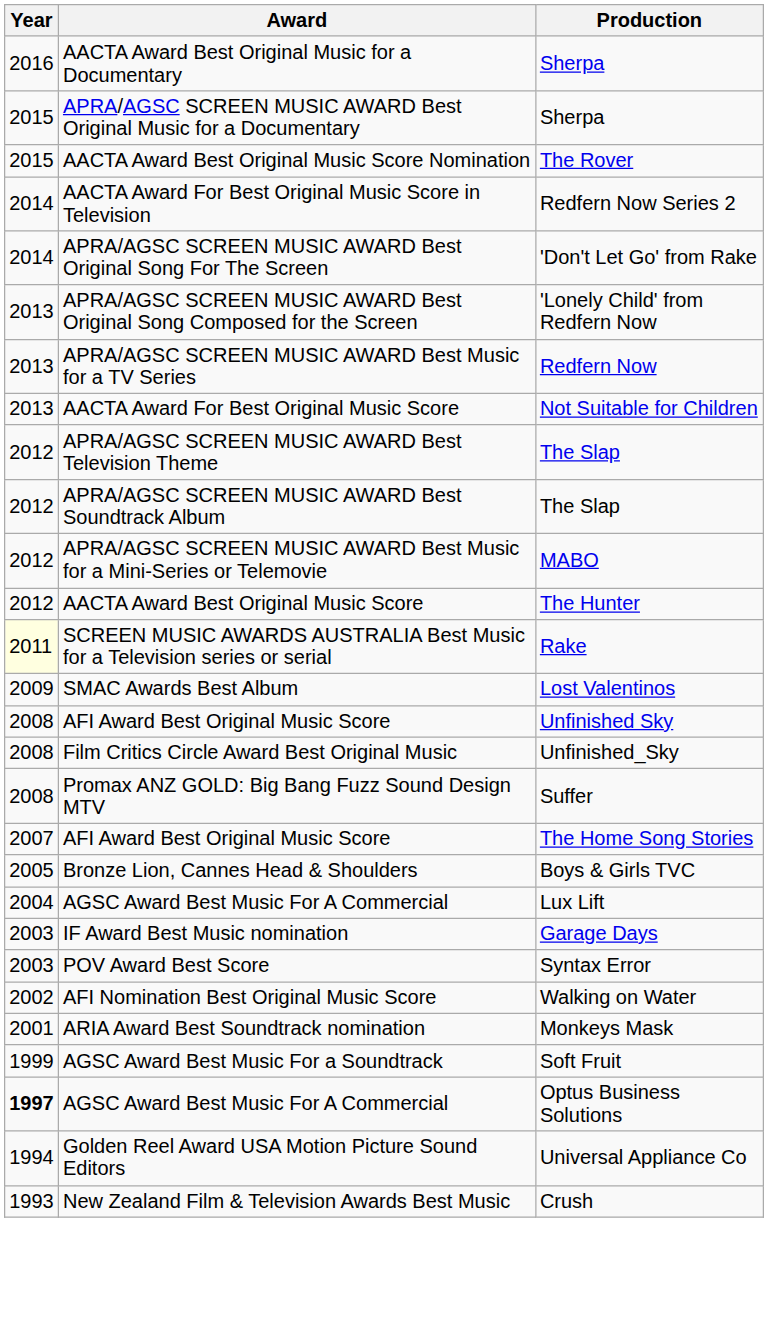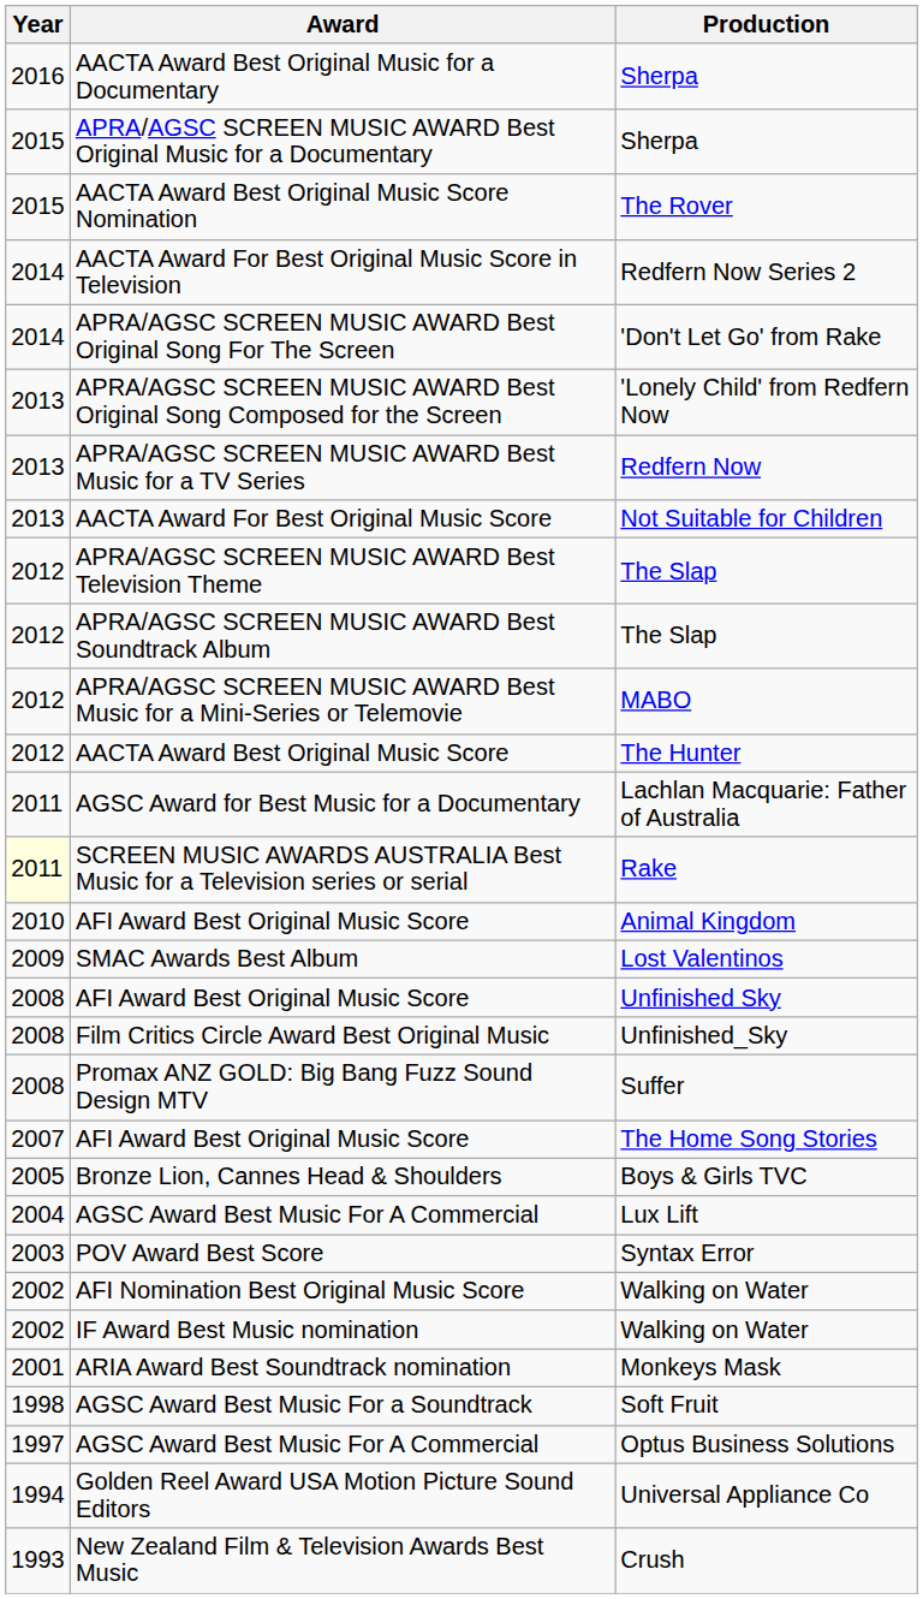 <table class="wikitable">
 <tr>
 <th>Year</th>
 <th>Award</th>
 <th>Production</th>
 </tr>
 <tr>
 <td>2016</td>
 <td>AACTA Award Best Original Music for a Documentary</td>
 <td><a href='#'>Sherpa</a></td>
 </tr>
 <tr>
 <td>2015</td>
 <td><a href='#'>APRA</a>/<a href='#'>AGSC</a> SCREEN MUSIC AWARD Best Original Music for a Documentary</td>
 <td>Sherpa</td>
 </tr>
 <tr>
 <td>2015</td>
 <td>AACTA Award Best Original Music Score Nomination</td>
 <td><a href='#'>The Rover</a></td>
 </tr>
 <tr>
 <td>2014</td>
 <td>AACTA Award For Best Original Music Score in Television</td>
 <td>Redfern Now Series 2</td>
 </tr>
 <tr>
 <td>2014</td>
 <td>APRA/AGSC SCREEN MUSIC AWARD Best Original Song For The Screen</td>
 <td>'Don't Let Go' from Rake</td>
 </tr>
 <tr>
 <td>2013</td>
 <td>APRA/AGSC SCREEN MUSIC AWARD Best Original Song Composed for the Screen</td>
 <td>'Lonely Child' from Redfern Now</td>
 </tr>
 <tr>
 <td>2013</td>
 <td>APRA/AGSC SCREEN MUSIC AWARD Best Music for a TV Series</td>
 <td><a href='#'>Redfern Now</a></td>
 </tr>
 <tr fdsf>
 <td>2013</td>
 <td>AACTA Award For Best Original Music Score</td>
 <td><a href='#'>Not Suitable for Children</a></td>
 </tr>
 <tr>
 <td>2012</td>
 <td>APRA/AGSC SCREEN MUSIC AWARD Best Television Theme</td>
 <td><a href='#'>The Slap</a></td>
 </tr>
 <tr>
 <td>2012</td>
 <td>APRA/AGSC SCREEN MUSIC AWARD Best Soundtrack Album</td>
 <td>The Slap</td>
 </tr>
 <tr>
 <td>2012</td>
 <td>APRA/AGSC SCREEN MUSIC AWARD Best Music for a Mini-Series or Telemovie</td>
 <td><a href='#'>MABO</a></td>
 </tr>
 <tr>
 <td>2012</td>
 <td>AACTA Award Best Original Music Score</td>
 <td><a href='#'>The Hunter</a></td>
 </tr>
 <tr>
+<td>2011</td>
+<td>AGSC Award for Best Music for a Documentary</td>
+<td>Lachlan Macquarie: Father of Australia</td>
+</tr>
+<tr>
 <td style="background: lightyellow;">2011</td>
 <td>SCREEN MUSIC AWARDS AUSTRALIA Best Music for a Television series or serial</td>
 <td><a href='#'>Rake</a></td>
+</tr>
+<tr>
+<td>2010</td>
+<td>AFI Award Best Original Music Score</td>
+<td><a href='#'>Animal Kingdom</a></td>
 </tr>
 <tr>
 <td>2009</td>
 <td>SMAC Awards Best Album</td>
 <td><a href='#'>Lost Valentinos</a></td>
 </tr>
 <tr>
 <td>2008</td>
 <td>AFI Award Best Original Music Score</td>
 <td><a href='#'>Unfinished Sky</a></td>
 </tr>
 <tr>
 <td>2008</td>
 <td>Film Critics Circle Award Best Original Music</td>
 <td>Unfinished_Sky</td>
 </tr>
 <tr>
 <td>2008</td>
 <td>Promax ANZ GOLD: Big Bang Fuzz Sound Design MTV</td>
 <td>Suffer</td>
 </tr>
 <tr>
 <td>2007</td>
 <td>AFI Award Best Original Music Score</td>
 <td><a href='#'>The Home Song Stories</a></td>
 </tr>
 <tr>
 <td>2005</td>
 <td>Bronze Lion, Cannes Head & Shoulders</td>
 <td>Boys & Girls TVC</td>
 </tr>
 <tr>
 <td>2004</td>
 <td>AGSC Award Best Music For A Commercial</td>
 <td>Lux Lift</td>
 </tr>
 <tr>
 <td>2003</td>
-<td>IF Award Best Music nomination</td>
-<td><a href='#'>Garage Days</a></td>
-</tr>
-<tr>
-<td>2003</td>
 <td>POV Award Best Score</td>
 <td>Syntax Error</td>
 </tr>
 <tr>
 <td>2002</td>
 <td>AFI Nomination Best Original Music Score</td>
 <td>Walking on Water</td>
 </tr>
 <tr>
+<td>2002</td>
+<td>IF Award Best Music nomination</td>
+<td>Walking on Water</td>
+</tr>
+<tr>
 <td>2001</td>
 <td>ARIA Award Best Soundtrack nomination</td>
 <td>Monkeys Mask</td>
 </tr>
 <tr>
-<td>1999</td>
+<td>1998</td>
 <td>AGSC Award Best Music For a Soundtrack</td>
 <td>Soft Fruit</td>
 </tr>
 <tr>
-<td><strong>1997</strong></td>
+<td>1997</td>
 <td>AGSC Award Best Music For A Commercial</td>
 <td>Optus Business Solutions</td>
 </tr>
 <tr>
 <td>1994</td>
 <td>Golden Reel Award USA Motion Picture Sound Editors</td>
 <td>Universal Appliance Co</td>
 </tr>
 <tr>
 <td>1993</td>
 <td>New Zealand Film & Television Awards Best Music</td>
 <td>Crush</td>
 </tr>
 </table>
